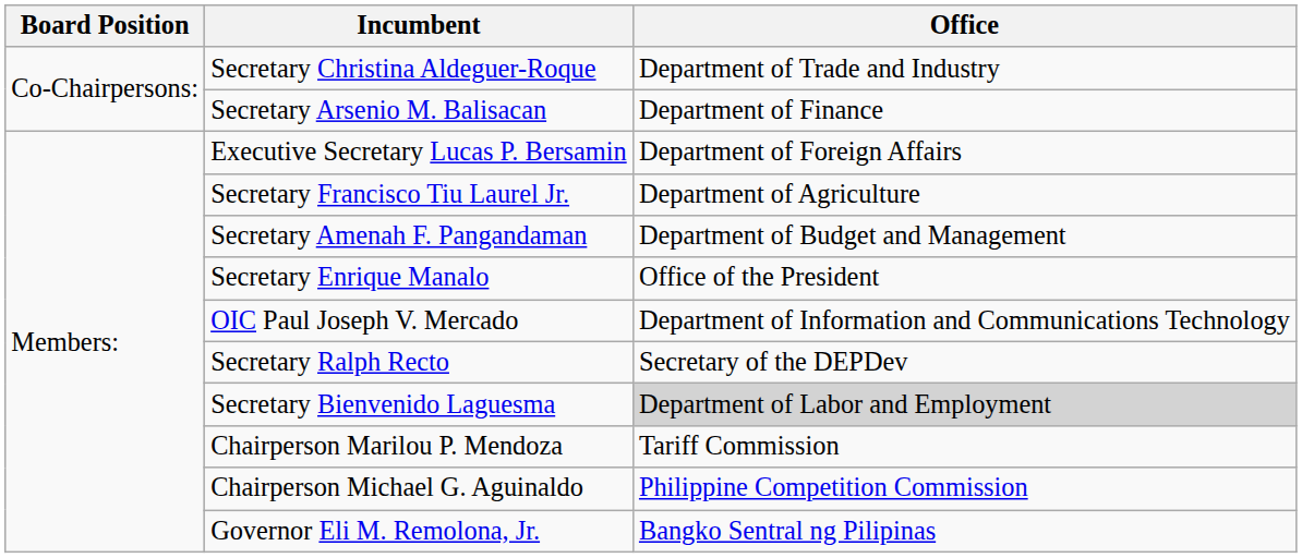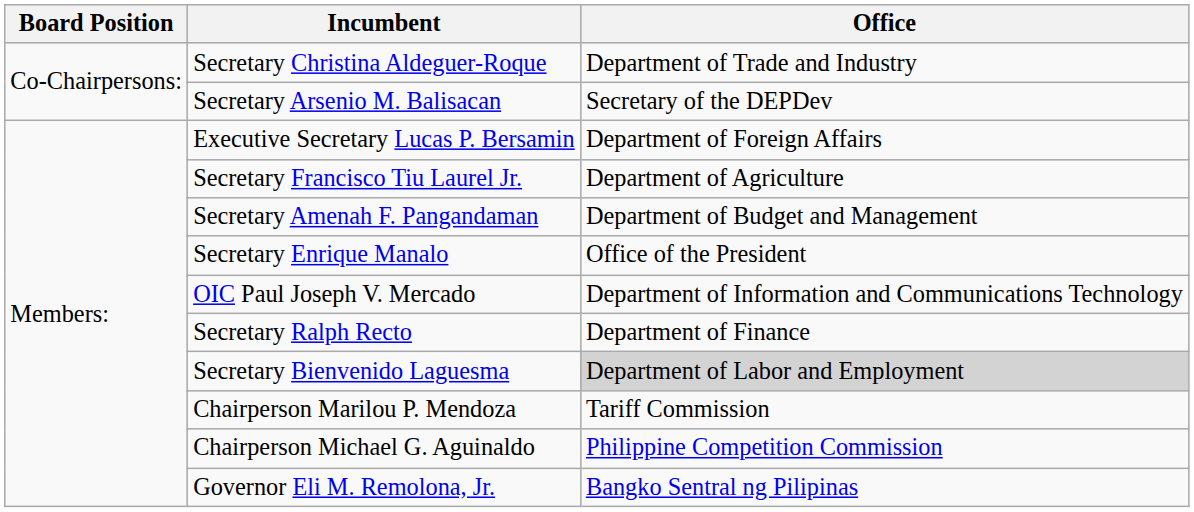 <table class="wikitable">
 <tr>
 <th>Board Position</th>
 <th>Incumbent</th>
 <th>Office</th>
 </tr>
 <tr>
 <td rowspan="2">Co-Chairpersons:</td>
 <td>Secretary <a href='#'>Christina Aldeguer-Roque</a></td>
 <td>Department of Trade and Industry</td>
 </tr>
 <tr>
 <td>Secretary <a href='#'>Arsenio M. Balisacan</a></td>
-<td>Department of Finance</td>
+<td>Secretary of the DEPDev</td>
 </tr>
 <tr>
 <td rowspan="10">Members:</td>
 <td>Executive Secretary <a href='#'>Lucas P. Bersamin</a></td>
 <td>Department of Foreign Affairs</td>
 </tr>
 <tr>
 <td>Secretary <a href='#'>Francisco Tiu Laurel Jr.</a></td>
 <td>Department of Agriculture</td>
 </tr>
 <tr>
 <td>Secretary <a href='#'>Amenah F. Pangandaman</a></td>
 <td>Department of Budget and Management</td>
 </tr>
 <tr>
 <td>Secretary <a href='#'>Enrique Manalo</a></td>
 <td>Office of the President</td>
 </tr>
 <tr>
 <td><a href='#'>OIC</a> Paul Joseph V. Mercado</td>
 <td>Department of Information and Communications Technology</td>
 </tr>
 <tr>
 <td>Secretary <a href='#'>Ralph Recto</a></td>
-<td>Secretary of the DEPDev</td>
+<td>Department of Finance</td>
 </tr>
 <tr>
 <td>Secretary <a href='#'>Bienvenido Laguesma</a></td>
 <td style="background: lightgrey;">Department of Labor and Employment</td>
 </tr>
 <tr>
 <td>Chairperson Marilou P. Mendoza</td>
 <td>Tariff Commission</td>
 </tr>
 <tr>
 <td>Chairperson Michael G. Aguinaldo</td>
 <td><a href='#'>Philippine Competition Commission</a></td>
 </tr>
 <tr>
 <td>Governor <a href='#'>Eli M. Remolona, Jr.</a></td>
 <td><a href='#'>Bangko Sentral ng Pilipinas</a></td>
 </tr>
 </table>
